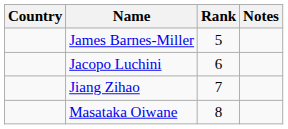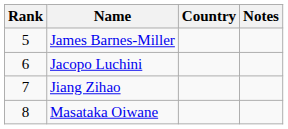 <table class="wikitable" style="text-align:center;">
 <tr>
+<th>Rank</th>
+<th>Name</th>
 <th>Country</th>
-<th>Name</th>
-<th>Rank</th>
 <th>Notes</th>
 </tr>
 <tr>
+<td>5</td>
+<td align=left><a href='#'>James Barnes-Miller</a></td>
 <td align=left></td>
-<td align=left><a href='#'>James Barnes-Miller</a></td>
-<td>5</td>
 <td></td>
 </tr>
 <tr>
+<td>6</td>
+<td align=left><a href='#'>Jacopo Luchini</a></td>
 <td align=left></td>
-<td align=left><a href='#'>Jacopo Luchini</a></td>
-<td>6</td>
 <td></td>
 </tr>
 <tr>
+<td>7</td>
+<td align=left><a href='#'>Jiang Zihao</a></td>
 <td align=left></td>
-<td align=left><a href='#'>Jiang Zihao</a></td>
-<td>7</td>
 <td></td>
 </tr>
 <tr>
+<td>8</td>
+<td align=left><a href='#'>Masataka Oiwane</a></td>
 <td align=left></td>
-<td align=left><a href='#'>Masataka Oiwane</a></td>
-<td>8</td>
 <td></td>
 </tr>
 </table>
